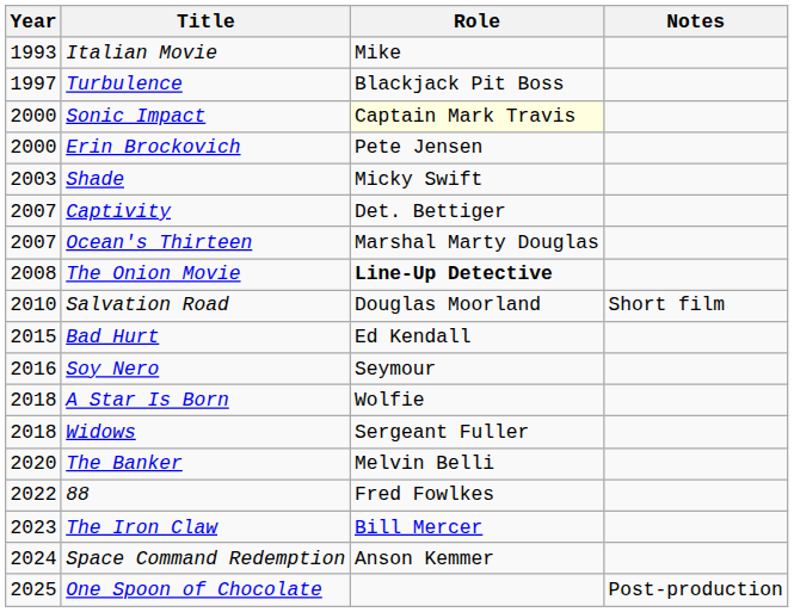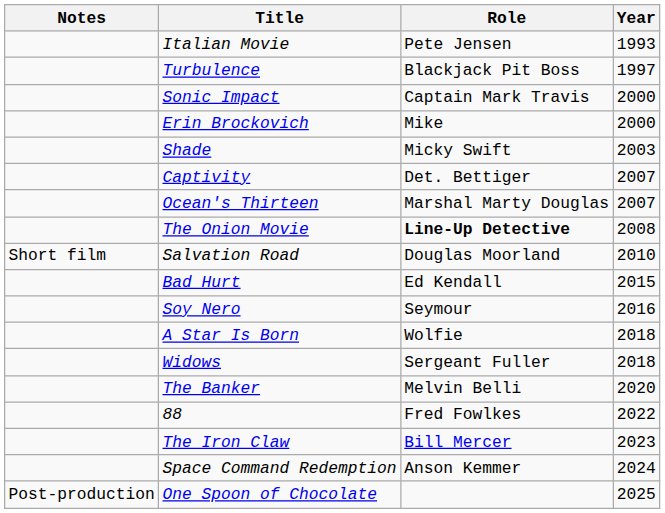 <table class="wikitable sortable">
 <tr>
-<th>Year</th>
+<th class="unsortable">Notes</th>
 <th>Title</th>
 <th>Role</th>
-<th class="unsortable">Notes</th>
+<th>Year</th>
 </tr>
 <tr>
+<td></td>
+<td><em>Italian Movie</em></td>
+<td>Pete Jensen</td>
 <td>1993</td>
-<td><em>Italian Movie</em></td>
-<td>Mike</td>
-<td></td>
 </tr>
 <tr>
-<td>1997</td>
+<td></td>
 <td><em><a href='#'>Turbulence</a></em></td>
 <td>Blackjack Pit Boss</td>
-<td></td>
+<td>1997</td>
 </tr>
 <tr>
+<td></td>
+<td><em><a href='#'>Sonic Impact</a></em></td>
+<td>Captain Mark Travis</td>
 <td>2000</td>
-<td><em><a href='#'>Sonic Impact</a></em></td>
-<td style="background: lightyellow;">Captain Mark Travis</td>
-<td></td>
 </tr>
 <tr>
+<td></td>
+<td><em><a href='#'>Erin Brockovich</a></em></td>
+<td>Mike</td>
 <td>2000</td>
-<td><em><a href='#'>Erin Brockovich</a></em></td>
-<td>Pete Jensen</td>
-<td></td>
 </tr>
 <tr>
-<td>2003</td>
+<td></td>
 <td><em><a href='#'>Shade</a></em></td>
 <td>Micky Swift</td>
-<td></td>
+<td>2003</td>
 </tr>
 <tr>
-<td>2007</td>
+<td></td>
 <td><em><a href='#'>Captivity</a></em></td>
 <td>Det. Bettiger</td>
-<td></td>
+<td>2007</td>
 </tr>
 <tr>
-<td>2007</td>
+<td></td>
 <td><em><a href='#'>Ocean's Thirteen</a></em></td>
 <td>Marshal Marty Douglas</td>
-<td></td>
+<td>2007</td>
 </tr>
 <tr>
-<td>2008</td>
+<td></td>
 <td><em><a href='#'>The Onion Movie</a></em></td>
 <td><strong>Line-Up Detective</strong></td>
-<td></td>
+<td>2008</td>
 </tr>
 <tr>
-<td>2010</td>
+<td>Short film</td>
 <td><em>Salvation Road</em></td>
 <td>Douglas Moorland</td>
-<td>Short film</td>
+<td>2010</td>
 </tr>
 <tr>
-<td>2015</td>
+<td></td>
 <td><em><a href='#'>Bad Hurt</a></em></td>
 <td>Ed Kendall</td>
-<td></td>
+<td>2015</td>
 </tr>
 <tr>
-<td>2016</td>
+<td></td>
 <td><em><a href='#'>Soy Nero</a></em></td>
 <td>Seymour</td>
-<td></td>
+<td>2016</td>
 </tr>
 <tr>
-<td>2018</td>
+<td></td>
 <td><em><a href='#'>A Star Is Born</a></em></td>
 <td>Wolfie</td>
-<td></td>
+<td>2018</td>
 </tr>
 <tr>
-<td>2018</td>
+<td></td>
 <td><em><a href='#'>Widows</a></em></td>
 <td>Sergeant Fuller</td>
-<td></td>
+<td>2018</td>
 </tr>
 <tr>
-<td>2020</td>
+<td></td>
 <td><em><a href='#'>The Banker</a></em></td>
 <td>Melvin Belli</td>
-<td></td>
+<td>2020</td>
 </tr>
 <tr>
-<td>2022</td>
+<td></td>
 <td><em>88</em></td>
 <td>Fred Fowlkes</td>
-<td></td>
+<td>2022</td>
 </tr>
 <tr>
-<td>2023</td>
+<td></td>
 <td><em><a href='#'>The Iron Claw</a></em></td>
 <td><a href='#'>Bill Mercer</a></td>
-<td></td>
+<td>2023</td>
 </tr>
 <tr>
-<td>2024</td>
+<td></td>
 <td><em>Space Command Redemption</em></td>
 <td>Anson Kemmer</td>
-<td></td>
+<td>2024</td>
 </tr>
 <tr>
-<td>2025</td>
+<td>Post-production</td>
 <td><em><a href='#'>One Spoon of Chocolate</a></em></td>
 <td></td>
-<td>Post-production</td>
+<td>2025</td>
 </tr>
 </table>
